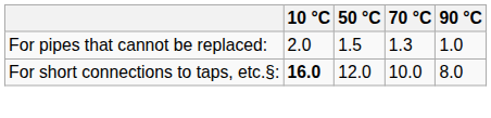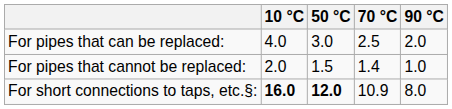 <table class="wikitable">
 <tr>
 <th></th>
 <th>10 °C</th>
 <th>50 °C</th>
 <th>70 °C</th>
 <th>90 °C</th>
 </tr>
 <tr>
+<td>For pipes that can be replaced:</td>
+<td>4.0</td>
+<td>3.0</td>
+<td>2.5</td>
+<td>2.0</td>
+</tr>
+<tr>
 <td>For pipes that cannot be replaced:</td>
 <td>2.0</td>
 <td>1.5</td>
-<td>1.3</td>
+<td>1.4</td>
 <td>1.0</td>
 </tr>
 <tr>
 <td>For short connections to taps, etc.§:</td>
 <td><strong>16.0</strong></td>
-<td>12.0</td>
-<td>10.0</td>
+<td><strong>12.0</strong></td>
+<td>10.9</td>
 <td>8.0</td>
 </tr>
 </table>
